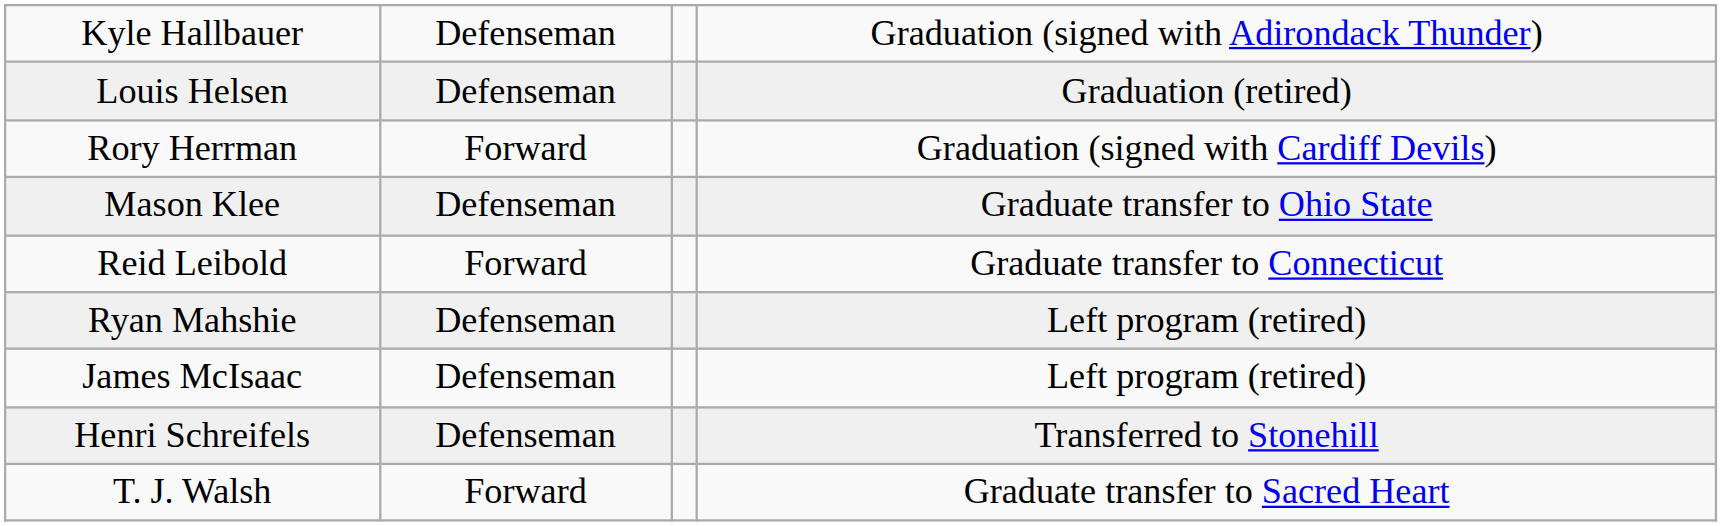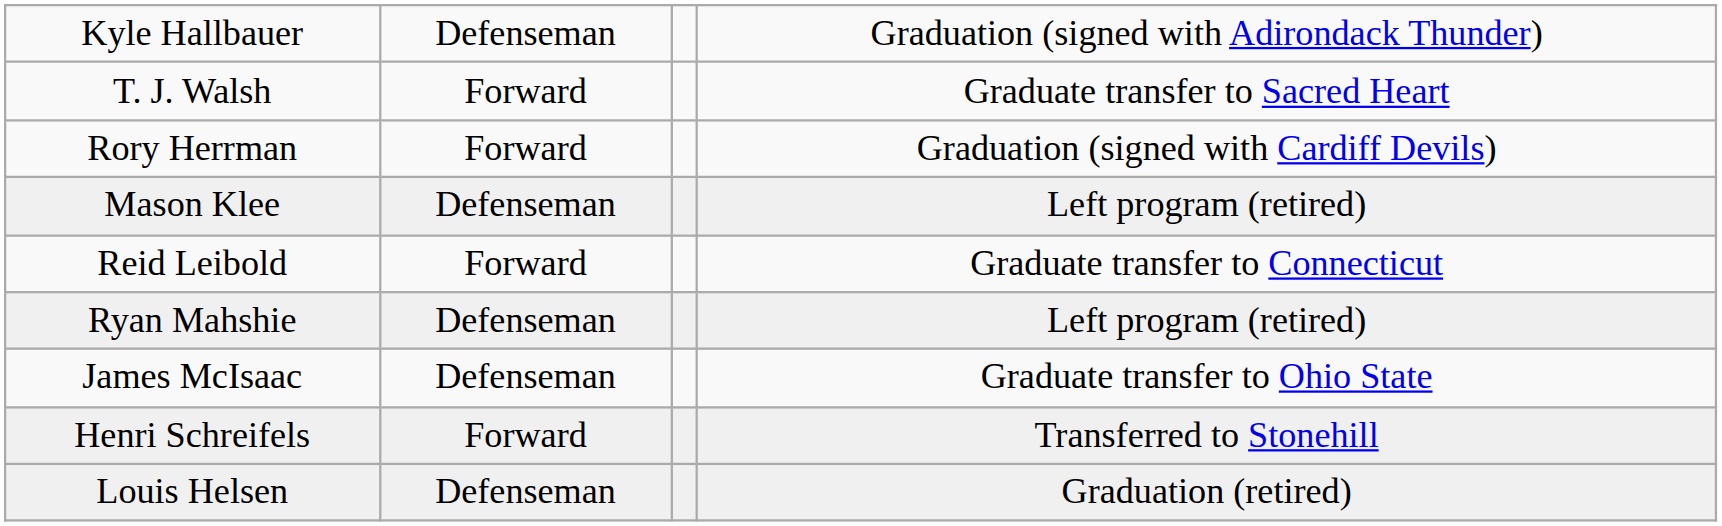 <table class="wikitable" width="60%">
 <tr align="center" bgcolor="">
 <td>Kyle Hallbauer</td>
 <td>Defenseman</td>
 <td></td>
 <td>Graduation (signed with <a href='#'>Adirondack Thunder</a>)</td>
 </tr>
-<tr align="center" bgcolor="f0f0f0">
-<td>Louis Helsen</td>
-<td>Defenseman</td>
+<tr align="center" bgcolor="">
+<td>T. J. Walsh</td>
+<td>Forward</td>
 <td></td>
-<td>Graduation (retired)</td>
+<td>Graduate transfer to <a href='#'>Sacred Heart</a></td>
 </tr>
 <tr align="center" bgcolor="">
 <td>Rory Herrman</td>
 <td>Forward</td>
 <td></td>
 <td>Graduation (signed with <a href='#'>Cardiff Devils</a>)</td>
 </tr>
 <tr align="center" bgcolor="f0f0f0">
 <td>Mason Klee</td>
 <td>Defenseman</td>
 <td></td>
-<td>Graduate transfer to <a href='#'>Ohio State</a></td>
+<td>Left program (retired)</td>
 </tr>
 <tr align="center" bgcolor="">
 <td>Reid Leibold</td>
 <td>Forward</td>
 <td></td>
 <td>Graduate transfer to <a href='#'>Connecticut</a></td>
 </tr>
 <tr align="center" bgcolor="f0f0f0">
 <td>Ryan Mahshie</td>
 <td>Defenseman</td>
 <td></td>
 <td>Left program (retired)</td>
 </tr>
 <tr align="center" bgcolor="">
 <td>James McIsaac</td>
 <td>Defenseman</td>
 <td></td>
-<td>Left program (retired)</td>
+<td>Graduate transfer to <a href='#'>Ohio State</a></td>
 </tr>
 <tr align="center" bgcolor="f0f0f0">
 <td>Henri Schreifels</td>
-<td>Defenseman</td>
+<td>Forward</td>
 <td></td>
 <td>Transferred to <a href='#'>Stonehill</a></td>
 </tr>
-<tr align="center" bgcolor="">
-<td>T. J. Walsh</td>
-<td>Forward</td>
+<tr align="center" bgcolor="f0f0f0">
+<td>Louis Helsen</td>
+<td>Defenseman</td>
 <td></td>
-<td>Graduate transfer to <a href='#'>Sacred Heart</a></td>
+<td>Graduation (retired)</td>
 </tr>
 </table>
